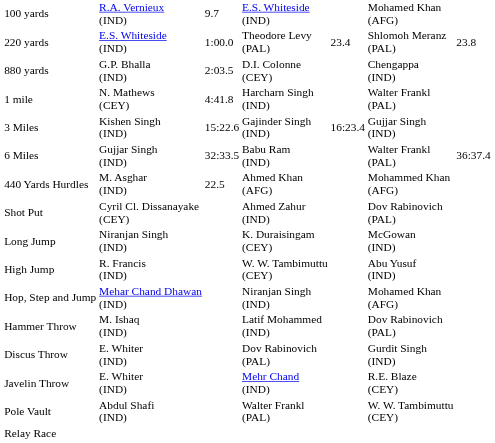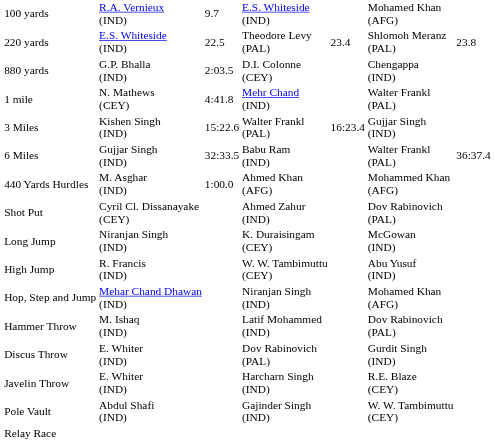 <table>
 <tr>
 <td>100 yards</td>
 <td><a href='#'>R.A. Vernieux</a> <br>  (IND)</td>
 <td>9.7</td>
 <td><a href='#'>E.S. Whiteside</a> <br>  (IND)</td>
 <td></td>
 <td>Mohamed Khan <br>  (AFG)</td>
 <td></td>
 </tr>
 <tr>
 <td>220 yards</td>
 <td><a href='#'>E.S. Whiteside</a> <br>  (IND)</td>
-<td>1:00.0</td>
+<td>22.5</td>
 <td>Theodore Levy <br>  (PAL)</td>
 <td>23.4</td>
 <td>Shlomoh Meranz <br>  (PAL)</td>
 <td>23.8</td>
 </tr>
 <tr>
 <td>880 yards</td>
 <td>G.P. Bhalla <br>  (IND)</td>
 <td>2:03.5</td>
 <td>D.I. Colonne <br>  (CEY)</td>
 <td></td>
 <td>Chengappa <br>  (IND)</td>
 <td></td>
 </tr>
 <tr>
 <td>1 mile</td>
 <td>N. Mathews <br>  (CEY)</td>
 <td>4:41.8</td>
-<td>Harcharn Singh <br>  (IND)</td>
+<td><a href='#'>Mehr Chand</a> <br>  (IND)</td>
 <td></td>
 <td>Walter Frankl <br>  (PAL)</td>
 <td></td>
 </tr>
 <tr>
 <td>3 Miles</td>
 <td>Kishen Singh <br>  (IND)</td>
 <td>15:22.6</td>
-<td>Gajinder Singh <br>  (IND)</td>
+<td>Walter Frankl <br>  (PAL)</td>
 <td>16:23.4</td>
 <td>Gujjar Singh <br>  (IND)</td>
 <td></td>
 </tr>
 <tr>
 <td>6 Miles</td>
 <td>Gujjar Singh <br>  (IND)</td>
 <td>32:33.5</td>
 <td>Babu Ram <br>  (IND)</td>
 <td></td>
 <td>Walter Frankl <br>  (PAL)</td>
 <td>36:37.4</td>
 </tr>
 <tr>
 <td>440 Yards Hurdles</td>
 <td>M. Asghar <br>  (IND)</td>
-<td>22.5</td>
+<td>1:00.0</td>
 <td>Ahmed Khan <br>  (AFG)</td>
 <td></td>
 <td>Mohammed Khan <br>  (AFG)</td>
 <td></td>
 </tr>
 <tr>
 <td>Shot Put</td>
 <td>Cyril Cl. Dissanayake <br>  (CEY)</td>
 <td></td>
 <td>Ahmed Zahur <br>  (IND)</td>
 <td></td>
 <td>Dov Rabinovich <br>  (PAL)</td>
 <td></td>
 </tr>
 <tr>
 <td>Long Jump</td>
 <td>Niranjan Singh <br>  (IND)</td>
 <td></td>
 <td>K. Duraisingam <br>  (CEY)</td>
 <td></td>
 <td>McGowan <br>  (IND)</td>
 <td></td>
 </tr>
 <tr>
 <td>High Jump</td>
 <td>R. Francis <br>  (IND)</td>
 <td></td>
 <td>W. W. Tambimuttu <br>  (CEY)</td>
 <td></td>
 <td>Abu Yusuf <br>  (IND)</td>
 <td></td>
 </tr>
 <tr>
 <td>Hop, Step and Jump</td>
 <td><a href='#'>Mehar Chand Dhawan</a> <br>  (IND)</td>
 <td></td>
 <td>Niranjan Singh <br>  (IND)</td>
 <td></td>
 <td>Mohamed Khan <br>  (AFG)</td>
 <td></td>
 </tr>
 <tr>
 <td>Hammer Throw</td>
 <td>M. Ishaq <br>  (IND)</td>
 <td></td>
 <td>Latif Mohammed <br>  (IND)</td>
 <td></td>
 <td>Dov Rabinovich <br>  (PAL)</td>
 <td></td>
 </tr>
 <tr>
 <td>Discus Throw</td>
 <td>E. Whiter <br>  (IND)</td>
 <td></td>
 <td>Dov Rabinovich <br>  (PAL)</td>
 <td></td>
 <td>Gurdit Singh <br>  (IND)</td>
 <td></td>
 </tr>
 <tr>
 <td>Javelin Throw</td>
 <td>E. Whiter <br>  (IND)</td>
 <td></td>
-<td><a href='#'>Mehr Chand</a> <br>  (IND)</td>
+<td>Harcharn Singh <br>  (IND)</td>
 <td></td>
 <td>R.E. Blaze <br>  (CEY)</td>
 <td></td>
 </tr>
 <tr>
 <td>Pole Vault</td>
 <td>Abdul Shafi <br>  (IND)</td>
 <td></td>
-<td>Walter Frankl <br>  (PAL)</td>
+<td>Gajinder Singh <br>  (IND)</td>
 <td></td>
 <td>W. W. Tambimuttu <br>  (CEY)</td>
 <td></td>
 </tr>
 <tr>
 <td>Relay Race</td>
 <td></td>
 <td></td>
 <td></td>
 <td></td>
 <td></td>
 <td></td>
 </tr>
 <tr>
 </tr>
 </table>
